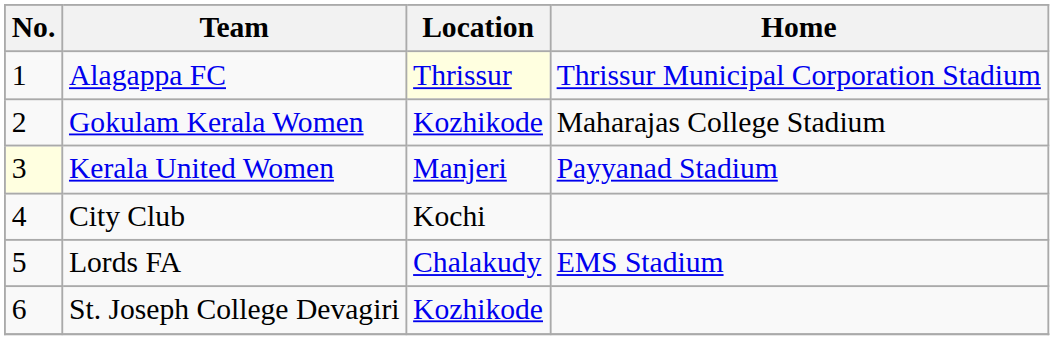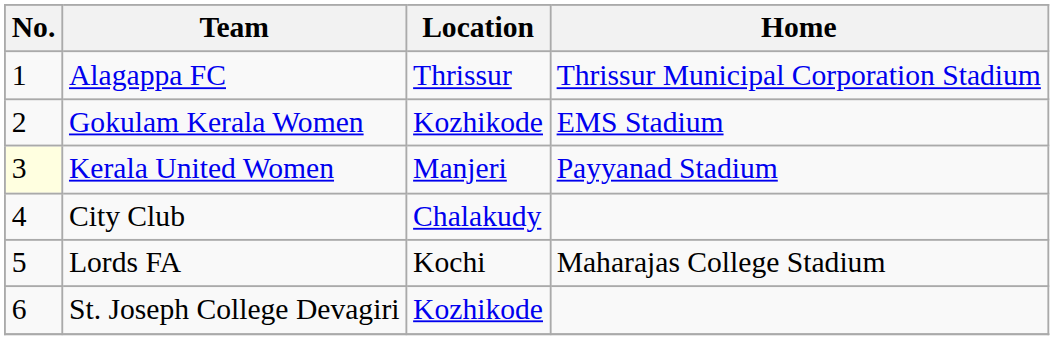 <table class="wikitable">
 <tr>
 <th>No.</th>
 <th>Team</th>
 <th>Location</th>
 <th>Home</th>
 </tr>
 <tr>
 <td>1</td>
 <td><a href='#'>Alagappa FC</a></td>
-<td style="background: lightyellow;"><a href='#'>Thrissur</a></td>
+<td><a href='#'>Thrissur</a></td>
 <td><a href='#'>Thrissur Municipal Corporation Stadium</a></td>
 </tr>
 <tr>
 <td>2</td>
 <td><a href='#'>Gokulam Kerala Women</a></td>
 <td><a href='#'>Kozhikode</a></td>
-<td>Maharajas College Stadium</td>
+<td><a href='#'>EMS Stadium</a></td>
 </tr>
 <tr>
 <td style="background: lightyellow;">3</td>
 <td><a href='#'>Kerala United Women</a></td>
 <td><a href='#'>Manjeri</a></td>
 <td><a href='#'>Payyanad Stadium</a></td>
 </tr>
 <tr>
 <td>4</td>
 <td>City Club</td>
-<td>Kochi</td>
+<td><a href='#'>Chalakudy</a></td>
 <td></td>
 </tr>
 <tr>
 <td>5</td>
 <td>Lords FA</td>
-<td><a href='#'>Chalakudy</a></td>
-<td><a href='#'>EMS Stadium</a></td>
+<td>Kochi</td>
+<td>Maharajas College Stadium</td>
 </tr>
 <tr>
 <td>6</td>
 <td>St. Joseph College Devagiri</td>
 <td><a href='#'>Kozhikode</a></td>
 <td></td>
 </tr>
 <tr>
 </tr>
 </table>
